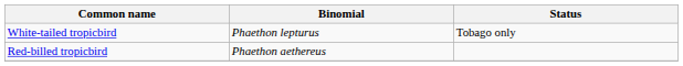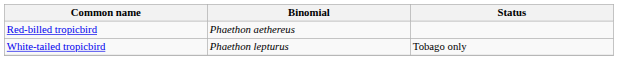 <table width=72% class="wikitable">
 <tr>
 <th width=24%>Common name</th>
 <th width=24%>Binomial</th>
 <th width=24%>Status</th>
 </tr>
 <tr>
+<td><a href='#'>Red-billed tropicbird</a></td>
+<td><em>Phaethon aethereus</em></td>
+<td></td>
+</tr>
+<tr>
 <td><a href='#'>White-tailed tropicbird</a></td>
 <td><em>Phaethon lepturus</em></td>
 <td>Tobago only</td>
 </tr>
 <tr>
-<td><a href='#'>Red-billed tropicbird</a></td>
-<td><em>Phaethon aethereus</em></td>
-<td></td>
-</tr>
-<tr>
 </tr>
 </table>
